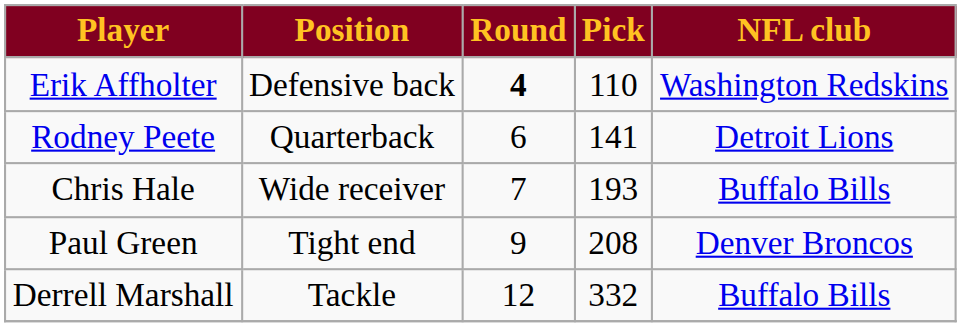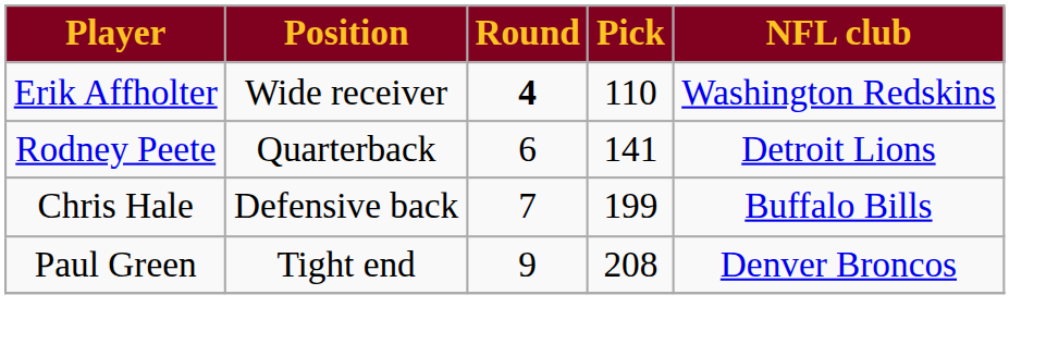 <table class="wikitable">
 <tr align="center"  style="background:#800020;color:#ffc322;">
 <td><strong>Player</strong></td>
 <td><strong>Position</strong></td>
 <td><strong>Round</strong></td>
 <td><strong>Pick</strong></td>
 <td><strong>NFL club</strong></td>
 </tr>
 <tr align="center" bgcolor="">
 <td><a href='#'>Erik Affholter</a></td>
-<td>Defensive back</td>
+<td>Wide receiver</td>
 <td><strong>4</strong></td>
 <td>110</td>
 <td><a href='#'>Washington Redskins</a></td>
 </tr>
 <tr align="center" bgcolor="">
 <td><a href='#'>Rodney Peete</a></td>
 <td>Quarterback</td>
 <td>6</td>
 <td>141</td>
 <td><a href='#'>Detroit Lions</a></td>
 </tr>
 <tr align="center" bgcolor="">
 <td>Chris Hale</td>
-<td>Wide receiver</td>
+<td>Defensive back</td>
 <td>7</td>
-<td>193</td>
+<td>199</td>
 <td><a href='#'>Buffalo Bills</a></td>
 </tr>
 <tr align="center" bgcolor="">
 <td>Paul Green</td>
 <td>Tight end</td>
 <td>9</td>
 <td>208</td>
 <td><a href='#'>Denver Broncos</a></td>
 </tr>
 <tr align="center" bgcolor="">
-<td>Derrell Marshall</td>
-<td>Tackle</td>
-<td>12</td>
-<td>332</td>
-<td><a href='#'>Buffalo Bills</a></td>
-</tr>
-<tr align="center" bgcolor="">
 </tr>
 </table>
